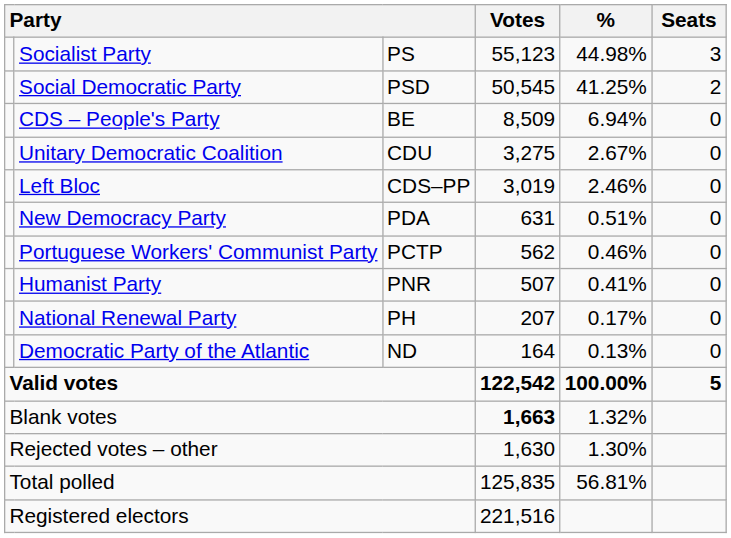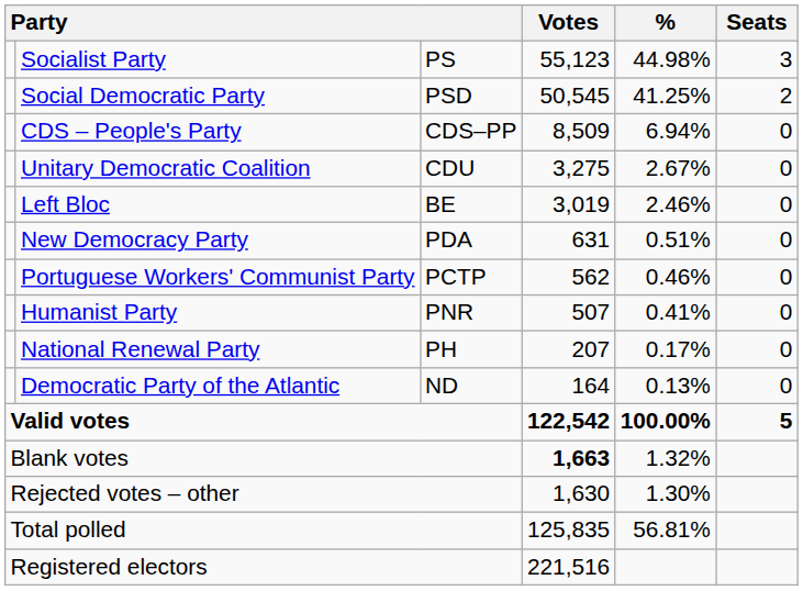 <table class="wikitable" border="1" style="text-align:right;">
 <tr>
 <th style="text-align:left;" colspan=3>Party</th>
 <th align=center width="50">Votes</th>
 <th align=center width="50">%</th>
 <th align=center width="50">Seats</th>
 </tr>
 <tr>
 <td></td>
 <td align=left><a href='#'>Socialist Party</a></td>
 <td align=left>PS</td>
 <td>55,123</td>
 <td>44.98%</td>
 <td>3</td>
 </tr>
 <tr>
 <td></td>
 <td align=left><a href='#'>Social Democratic Party</a></td>
 <td align=left>PSD</td>
 <td>50,545</td>
 <td>41.25%</td>
 <td>2</td>
 </tr>
 <tr>
 <td></td>
 <td align=left><a href='#'>CDS – People's Party</a></td>
-<td align=left>BE</td>
+<td align=left style="white-space: nowrap;">CDS–PP</td>
 <td>8,509</td>
 <td>6.94%</td>
 <td>0</td>
 </tr>
 <tr>
 <td></td>
 <td align=left style="white-space: nowrap;"><a href='#'>Unitary Democratic Coalition</a></td>
 <td align=left>CDU</td>
 <td>3,275</td>
 <td>2.67%</td>
 <td>0</td>
 </tr>
 <tr>
 <td></td>
 <td align=left><a href='#'>Left Bloc</a></td>
-<td align=left style="white-space: nowrap;">CDS–PP</td>
+<td align=left>BE</td>
 <td>3,019</td>
 <td>2.46%</td>
 <td>0</td>
 </tr>
 <tr>
 <td></td>
 <td align=left><a href='#'>New Democracy Party</a></td>
 <td align=left>PDA</td>
 <td>631</td>
 <td>0.51%</td>
 <td>0</td>
 </tr>
 <tr>
 <td></td>
 <td align=left><a href='#'>Portuguese Workers' Communist Party</a></td>
 <td align=left>PCTP</td>
 <td>562</td>
 <td>0.46%</td>
 <td>0</td>
 </tr>
 <tr>
 <td></td>
 <td align=left><a href='#'>Humanist Party</a></td>
 <td align=left>PNR</td>
 <td>507</td>
 <td>0.41%</td>
 <td>0</td>
 </tr>
 <tr>
 <td></td>
 <td align=left><a href='#'>National Renewal Party</a></td>
 <td align=left>PH</td>
 <td>207</td>
 <td>0.17%</td>
 <td>0</td>
 </tr>
 <tr>
 <td></td>
 <td align=left><a href='#'>Democratic Party of the Atlantic</a></td>
 <td align=left>ND</td>
 <td>164</td>
 <td>0.13%</td>
 <td>0</td>
 </tr>
 <tr style="font-weight:bold">
 <td align=left colspan=3>Valid votes</td>
 <td>122,542</td>
 <td>100.00%</td>
 <td>5</td>
 </tr>
 <tr>
 <td align=left colspan=3>Blank votes</td>
 <td><strong>1,663</strong></td>
 <td>1.32%</td>
 <td></td>
 </tr>
 <tr>
 <td align=left colspan=3>Rejected votes – other</td>
 <td>1,630</td>
 <td>1.30%</td>
 <td></td>
 </tr>
 <tr>
 <td align=left colspan=3>Total polled</td>
 <td>125,835</td>
 <td>56.81%</td>
 <td></td>
 </tr>
 <tr>
 <td align=left colspan=3>Registered electors</td>
 <td>221,516</td>
 <td></td>
 <td></td>
 </tr>
 </table>
